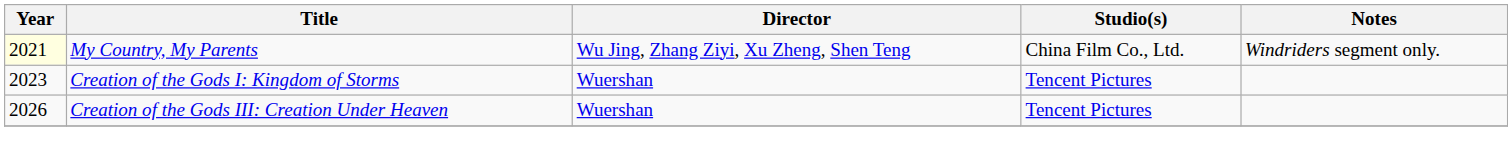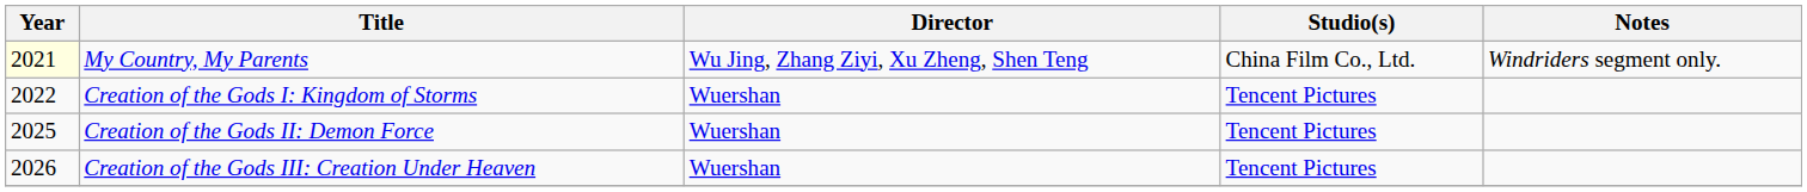 <table class="wikitable sortable" width=100%>
 <tr>
 <th>Year</th>
 <th>Title</th>
 <th>Director</th>
 <th>Studio(s)</th>
 <th>Notes</th>
 </tr>
 <tr>
 <td style="background: lightyellow;">2021</td>
 <td><em><a href='#'>My Country, My Parents</a></em></td>
 <td><a href='#'>Wu Jing</a>, <a href='#'>Zhang Ziyi</a>, <a href='#'>Xu Zheng</a>, <a href='#'>Shen Teng</a></td>
 <td>China Film Co., Ltd.</td>
 <td><em>Windriders</em> segment only.</td>
 </tr>
 <tr>
-<td>2023</td>
+<td>2022</td>
 <td><em><a href='#'>Creation of the Gods I: Kingdom of Storms</a></em></td>
+<td><a href='#'>Wuershan</a></td>
+<td><a href='#'>Tencent Pictures</a></td>
+<td></td>
+</tr>
+<tr>
+<td>2025</td>
+<td><em><a href='#'>Creation of the Gods II: Demon Force</a></em></td>
 <td><a href='#'>Wuershan</a></td>
 <td><a href='#'>Tencent Pictures</a></td>
 <td></td>
 </tr>
 <tr>
 <td>2026</td>
 <td><em><a href='#'>Creation of the Gods III: Creation Under Heaven</a></em></td>
 <td><a href='#'>Wuershan</a></td>
 <td><a href='#'>Tencent Pictures</a></td>
 <td></td>
 </tr>
 <tr>
 </tr>
 </table>
